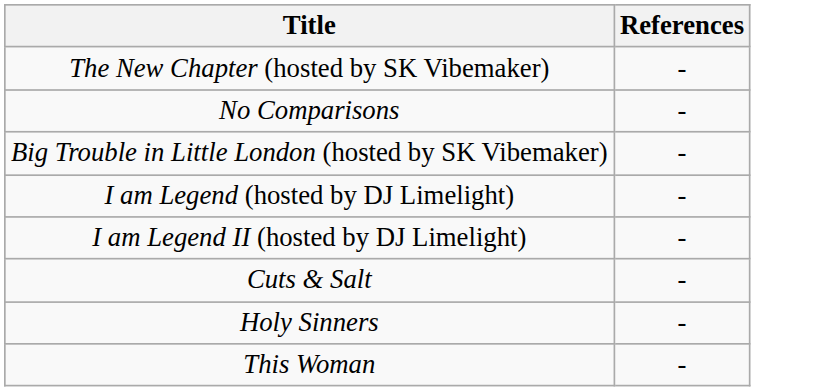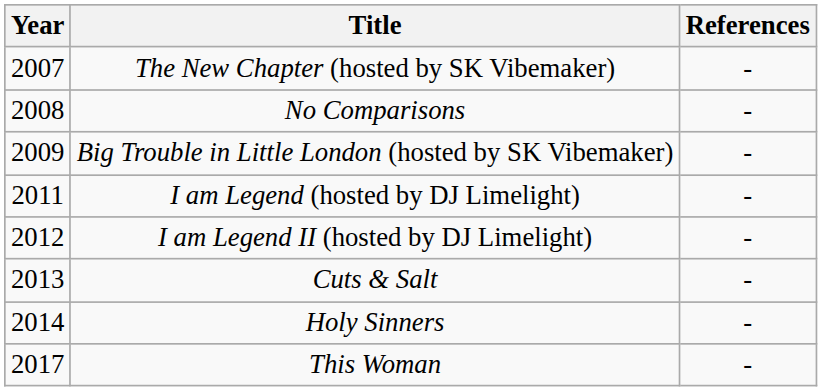 <table class="wikitable plainrowheaders" style="text-align:center;">
 <tr>
+<th>Year</th>
 <th>Title</th>
 <th>References</th>
 </tr>
 <tr>
+<td>2007</td>
 <td><em>The New Chapter</em> (hosted by SK Vibemaker)</td>
 <td>-</td>
 </tr>
 <tr>
+<td>2008</td>
 <td><em>No Comparisons</em></td>
 <td>-</td>
 </tr>
 <tr>
+<td>2009</td>
 <td><em>Big Trouble in Little London</em> (hosted by SK Vibemaker)</td>
 <td>-</td>
 </tr>
 <tr>
+<td>2011</td>
 <td><em>I am Legend</em> (hosted by DJ Limelight)</td>
 <td>-</td>
 </tr>
 <tr>
+<td>2012</td>
 <td><em>I am Legend II</em> (hosted by DJ Limelight)</td>
 <td>-</td>
 </tr>
 <tr>
+<td>2013</td>
 <td><em>Cuts & Salt</em></td>
 <td>-</td>
 </tr>
 <tr>
+<td>2014</td>
 <td><em>Holy Sinners</em></td>
 <td>-</td>
 </tr>
 <tr>
+<td>2017</td>
 <td><em>This Woman</em></td>
 <td>-</td>
 </tr>
 </table>
